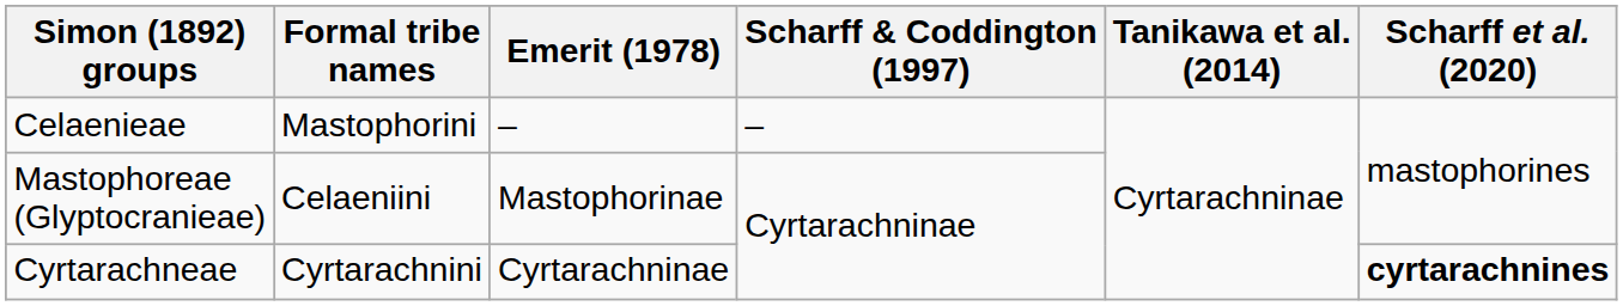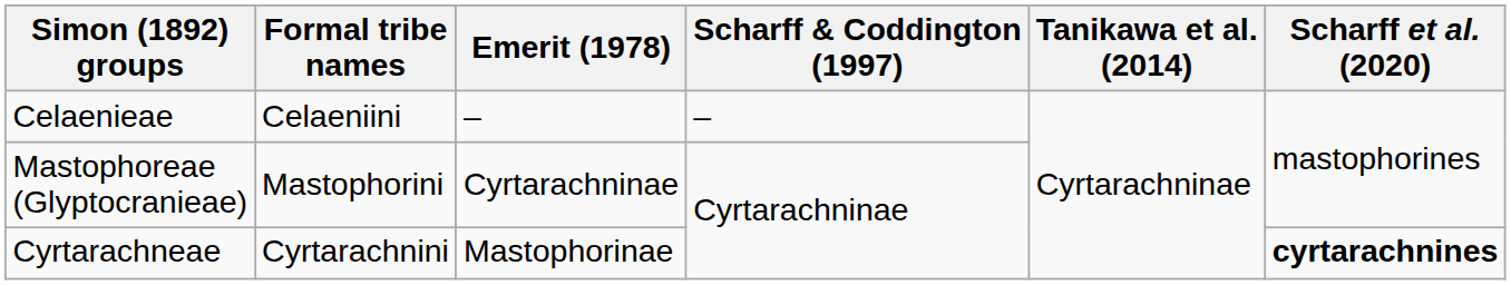 <table class="wikitable">
 <tr>
 <th>Simon (1892)<br>groups</th>
 <th>Formal tribe<br>names</th>
 <th>Emerit (1978)</th>
 <th>Scharff & Coddington<br>(1997)</th>
 <th>Tanikawa et al.<br>(2014)</th>
 <th>Scharff <em>et al.</em><br>(2020)</th>
 </tr>
 <tr>
 <td>Celaenieae</td>
-<td>Mastophorini</td>
+<td>Celaeniini</td>
 <td>–</td>
 <td>–</td>
 <td rowspan=3>Cyrtarachninae</td>
 <td rowspan=2>mastophorines</td>
 </tr>
 <tr>
 <td>Mastophoreae<br>(Glyptocranieae)</td>
-<td>Celaeniini</td>
-<td>Mastophorinae</td>
+<td>Mastophorini</td>
+<td>Cyrtarachninae</td>
 <td rowspan=2>Cyrtarachninae</td>
 </tr>
 <tr>
 <td>Cyrtarachneae</td>
 <td>Cyrtarachnini</td>
-<td>Cyrtarachninae</td>
+<td>Mastophorinae</td>
 <td><strong>cyrtarachnines</strong></td>
 </tr>
 </table>
